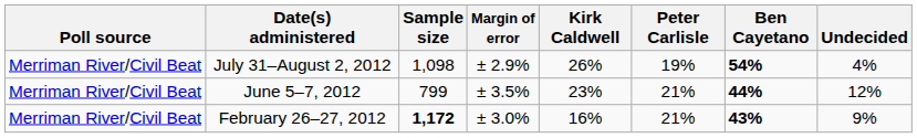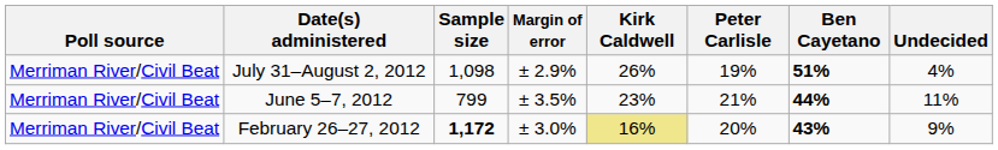 <table class="wikitable">
 <tr valign= bottom>
 <th>Poll source</th>
 <th style="width:175px;">Date(s)<br>administered</th>
 <th class=small>Sample<br>size</th>
 <th><small>Margin of<br>error</small></th>
 <th style="width:80px;">Kirk<br>Caldwell</th>
 <th style="width:80px;">Peter<br>Carlisle</th>
 <th style="width:80px;">Ben<br>Cayetano</th>
 <th>Undecided</th>
 </tr>
 <tr>
 <td align=center><a href='#'>Merriman River</a>/<a href='#'>Civil Beat</a></td>
 <td align=center>July 31–August 2, 2012</td>
 <td align=center>1,098</td>
 <td align=center>± 2.9%</td>
 <td align=center>26%</td>
 <td align=center>19%</td>
-<td><strong>54%</strong></td>
+<td><strong>51%</strong></td>
 <td align=center>4%</td>
 </tr>
 <tr>
 <td align=center><a href='#'>Merriman River</a>/<a href='#'>Civil Beat</a></td>
 <td align=center>June 5–7, 2012</td>
 <td align=center>799</td>
 <td align=center>± 3.5%</td>
 <td align=center>23%</td>
 <td align=center>21%</td>
 <td><strong>44%</strong></td>
-<td align=center>12%</td>
+<td align=center>11%</td>
 </tr>
 <tr>
 <td align=center><a href='#'>Merriman River</a>/<a href='#'>Civil Beat</a></td>
 <td align=center>February 26–27, 2012</td>
 <td align=center><strong>1,172</strong></td>
 <td align=center>± 3.0%</td>
-<td align=center>16%</td>
-<td align=center>21%</td>
+<td align=center style="background: khaki;">16%</td>
+<td align=center>20%</td>
 <td><strong>43%</strong></td>
 <td align=center>9%</td>
 </tr>
 </table>
